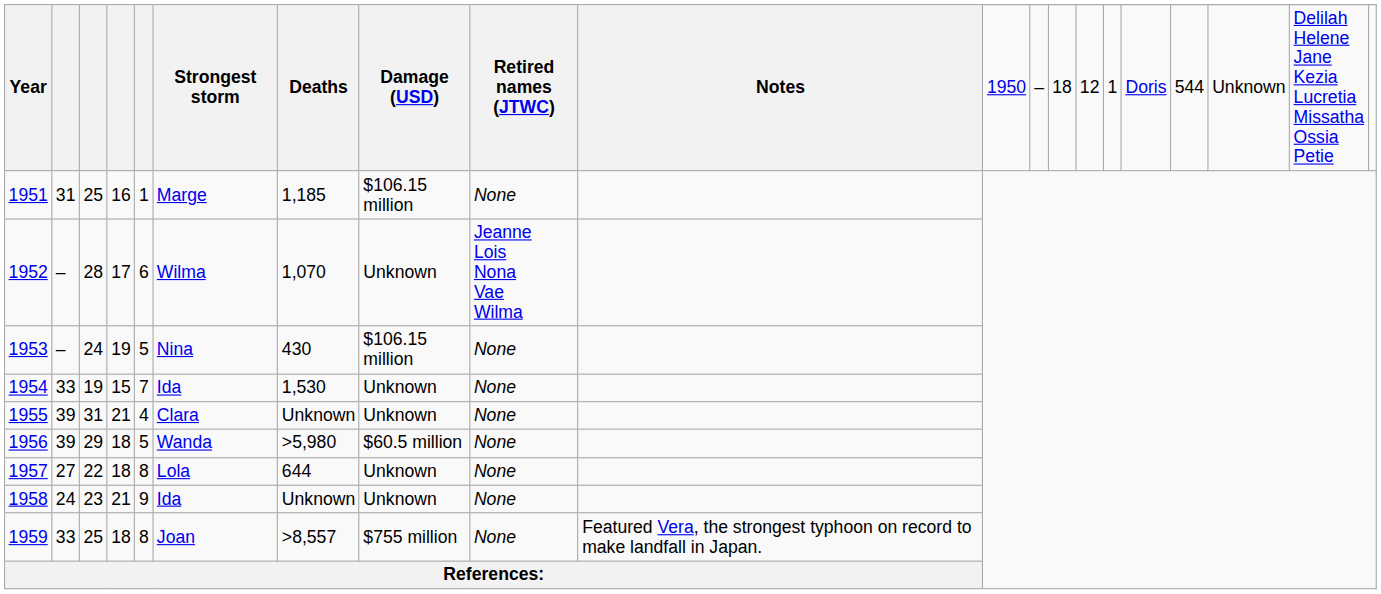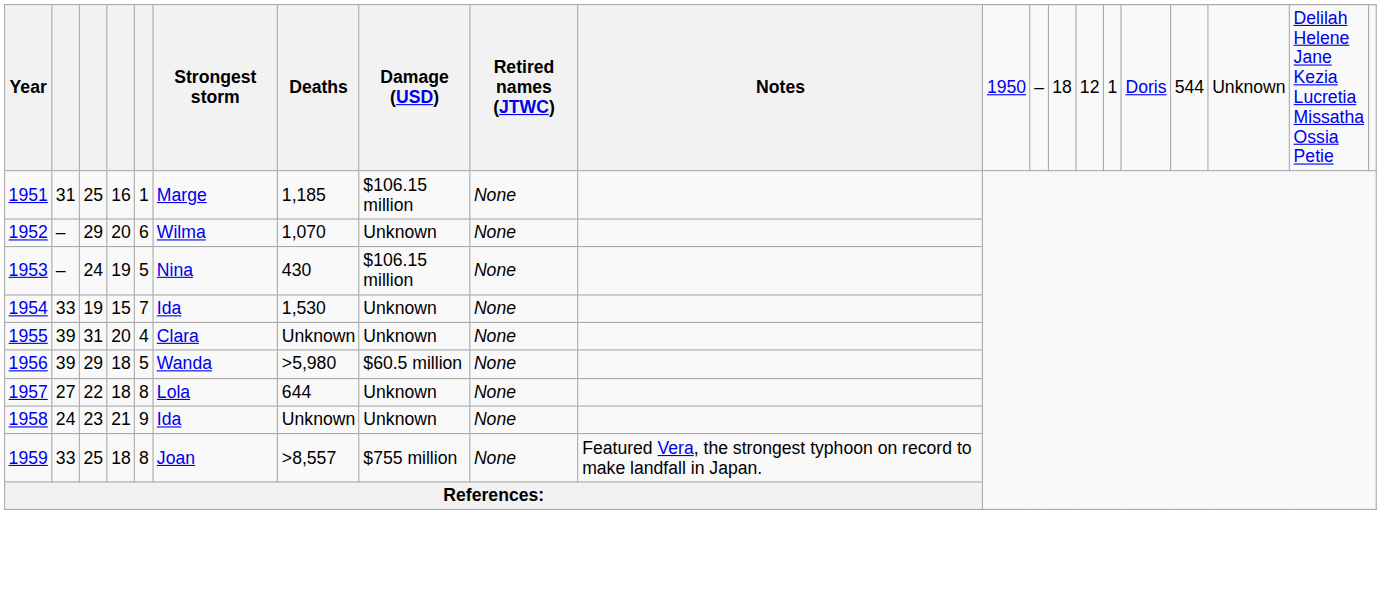 <table class="wikitable sortable">
 <tr>
 <th rowspan=2>Year</th>
 <th rowspan=2></th>
 <th rowspan=2></th>
 <th rowspan=2></th>
 <th rowspan=2></th>
 <th rowspan=2>Strongest storm</th>
 <th rowspan=2>Deaths</th>
 <th rowspan=2>Damage <br> (<a href='#'>USD</a>)</th>
 <th rowspan=2>Retired names <br>(<a href='#'>JTWC</a>)</th>
 <th rowspan=2>Notes</th>
 </tr>
 <tr>
 <td><a href='#'>1950</a></td>
 <td>–</td>
 <td>18</td>
 <td>12</td>
 <td>1</td>
 <td> <a href='#'>Doris</a></td>
 <td>544</td>
 <td>Unknown</td>
 <td> <a href='#'>Delilah</a><br> <a href='#'>Helene</a><br> <a href='#'>Jane</a><br> <a href='#'>Kezia</a><br> <a href='#'>Lucretia</a><br> <a href='#'>Missatha</a><br> <a href='#'>Ossia</a><br> <a href='#'>Petie</a></td>
 <td></td>
 </tr>
 <tr>
 <td><a href='#'>1951</a></td>
 <td>31</td>
 <td>25</td>
 <td>16</td>
 <td>1</td>
 <td> <a href='#'>Marge</a></td>
 <td>1,185</td>
 <td>$106.15 million</td>
 <td><em>None</em></td>
 <td></td>
 </tr>
 <tr>
 <td><a href='#'>1952</a></td>
 <td>–</td>
-<td>28</td>
-<td>17</td>
+<td>29</td>
+<td>20</td>
 <td>6</td>
 <td> <a href='#'>Wilma</a></td>
 <td>1,070</td>
 <td>Unknown</td>
-<td> <a href='#'>Jeanne</a><br> <a href='#'>Lois</a><br> <a href='#'>Nona</a><br> <a href='#'>Vae</a><br> <a href='#'>Wilma</a></td>
+<td><em>None</em></td>
 <td></td>
 </tr>
 <tr>
 <td><a href='#'>1953</a></td>
 <td>–</td>
 <td>24</td>
 <td>19</td>
 <td>5</td>
 <td> <a href='#'>Nina</a></td>
 <td>430</td>
 <td>$106.15 million</td>
 <td><em>None</em></td>
 <td></td>
 </tr>
 <tr>
 <td><a href='#'>1954</a></td>
 <td>33</td>
 <td>19</td>
 <td>15</td>
 <td>7</td>
 <td> <a href='#'>Ida</a></td>
 <td>1,530</td>
 <td>Unknown</td>
 <td><em>None</em></td>
 <td></td>
 </tr>
 <tr>
 <td><a href='#'>1955</a></td>
 <td>39</td>
 <td>31</td>
-<td>21</td>
+<td>20</td>
 <td>4</td>
 <td> <a href='#'>Clara</a></td>
 <td>Unknown</td>
 <td>Unknown</td>
 <td><em>None</em></td>
 <td></td>
 </tr>
 <tr>
 <td><a href='#'>1956</a></td>
 <td>39</td>
 <td>29</td>
 <td>18</td>
 <td>5</td>
 <td> <a href='#'>Wanda</a></td>
 <td>>5,980</td>
 <td>$60.5 million</td>
 <td><em>None</em></td>
 <td></td>
 </tr>
 <tr>
 <td><a href='#'>1957</a></td>
 <td>27</td>
 <td>22</td>
 <td>18</td>
 <td>8</td>
 <td> <a href='#'>Lola</a></td>
 <td>644</td>
 <td>Unknown</td>
 <td><em>None</em></td>
 <td></td>
 </tr>
 <tr>
 <td><a href='#'>1958</a></td>
 <td>24</td>
 <td>23</td>
 <td>21</td>
 <td>9</td>
 <td> <a href='#'>Ida</a></td>
 <td>Unknown</td>
 <td>Unknown</td>
 <td><em>None</em></td>
 <td></td>
 </tr>
 <tr>
 <td><a href='#'>1959</a></td>
 <td>33</td>
 <td>25</td>
 <td>18</td>
 <td>8</td>
 <td> <a href='#'>Joan</a></td>
 <td>>8,557</td>
 <td>$755 million</td>
 <td><em>None</em></td>
 <td>Featured <a href='#'>Vera</a>, the strongest typhoon on record to make landfall in Japan.</td>
 </tr>
 <tr>
 <th colspan="10">References:</th>
 </tr>
 </table>
